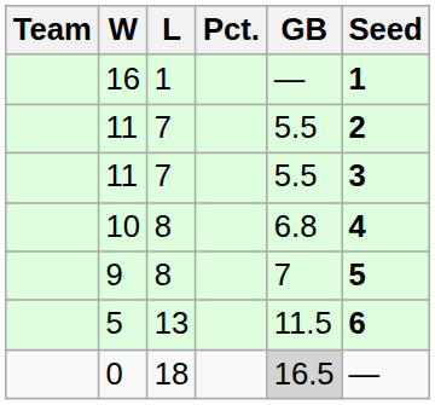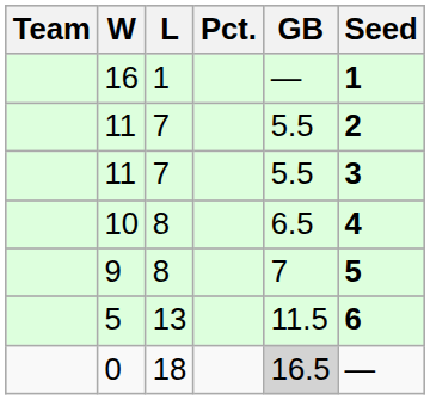 <table class=wikitable>
 <tr>
 <th>Team</th>
 <th>W</th>
 <th>L</th>
 <th>Pct.</th>
 <th>GB</th>
 <th>Seed</th>
 </tr>
 <tr bgcolor=ddffdd>
 <td></td>
 <td>16</td>
 <td>1</td>
 <td></td>
 <td>—</td>
 <td><strong>1</strong></td>
 </tr>
 <tr bgcolor=ddffdd>
 <td></td>
 <td>11</td>
 <td>7</td>
 <td></td>
 <td>5.5</td>
 <td><strong>2</strong></td>
 </tr>
 <tr bgcolor=ddffdd>
 <td></td>
 <td>11</td>
 <td>7</td>
 <td></td>
 <td>5.5</td>
 <td><strong>3</strong></td>
 </tr>
 <tr bgcolor=ddffdd>
 <td></td>
 <td>10</td>
 <td>8</td>
 <td></td>
-<td>6.8</td>
+<td>6.5</td>
 <td><strong>4</strong></td>
 </tr>
 <tr bgcolor=ddffdd>
 <td></td>
 <td>9</td>
 <td>8</td>
 <td></td>
 <td>7</td>
 <td><strong>5</strong></td>
 </tr>
 <tr bgcolor=ddffdd>
 <td></td>
 <td>5</td>
 <td>13</td>
 <td></td>
 <td>11.5</td>
 <td><strong>6</strong></td>
 </tr>
 <tr>
 <td></td>
 <td>0</td>
 <td>18</td>
 <td></td>
 <td style="background: lightgrey;">16.5</td>
 <td>—</td>
 </tr>
 </table>
